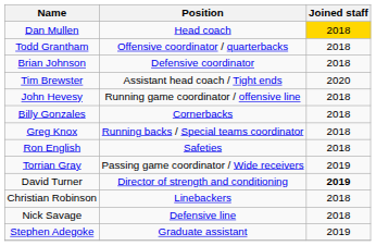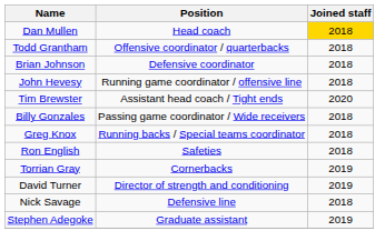 <table class="wikitable">
 <tr>
 <th>Name</th>
 <th>Position</th>
 <th>Joined staff</th>
 </tr>
 <tr align="center">
 <td><a href='#'>Dan Mullen</a></td>
 <td><a href='#'>Head coach</a></td>
 <td style="background: gold;">2018</td>
 </tr>
 <tr align="center">
 <td><a href='#'>Todd Grantham</a></td>
 <td><a href='#'>Offensive coordinator</a> / <a href='#'>quarterbacks</a></td>
 <td>2018</td>
 </tr>
 <tr align="center">
 <td><a href='#'>Brian Johnson</a></td>
 <td><a href='#'>Defensive coordinator</a></td>
 <td>2018</td>
 </tr>
 <tr align="center">
+<td><a href='#'>John Hevesy</a></td>
+<td>Running game coordinator / <a href='#'>offensive line</a></td>
+<td>2018</td>
+</tr>
+<tr align="center">
 <td><a href='#'>Tim Brewster</a></td>
 <td>Assistant head coach / <a href='#'>Tight ends</a></td>
 <td>2020</td>
 </tr>
 <tr align="center">
-<td><a href='#'>John Hevesy</a></td>
-<td>Running game coordinator / <a href='#'>offensive line</a></td>
-<td>2018</td>
-</tr>
-<tr align="center">
 <td><a href='#'>Billy Gonzales</a></td>
-<td><a href='#'>Cornerbacks</a></td>
+<td>Passing game coordinator / <a href='#'>Wide receivers</a></td>
 <td>2018</td>
 </tr>
 <tr align="center">
 <td><a href='#'>Greg Knox</a></td>
 <td><a href='#'>Running backs</a> / <a href='#'>Special teams coordinator</a></td>
 <td>2018</td>
 </tr>
 <tr align="center">
 <td><a href='#'>Ron English</a></td>
 <td><a href='#'>Safeties</a></td>
 <td>2018</td>
 </tr>
 <tr align="center">
 <td><a href='#'>Torrian Gray</a></td>
-<td>Passing game coordinator / <a href='#'>Wide receivers</a></td>
+<td><a href='#'>Cornerbacks</a></td>
 <td>2019</td>
 </tr>
 <tr align="center">
 <td>David Turner</td>
 <td><a href='#'>Director of strength and conditioning</a></td>
-<td><strong>2019</strong></td>
-</tr>
-<tr align="center">
-<td>Christian Robinson</td>
-<td><a href='#'>Linebackers</a></td>
-<td>2018</td>
+<td>2019</td>
 </tr>
 <tr align="center">
 <td>Nick Savage</td>
 <td><a href='#'>Defensive line</a></td>
 <td>2018</td>
 </tr>
 <tr align="center">
 <td><a href='#'>Stephen Adegoke</a></td>
 <td><a href='#'>Graduate assistant</a></td>
 <td>2019</td>
 </tr>
 <tr align="center">
 </tr>
 </table>
